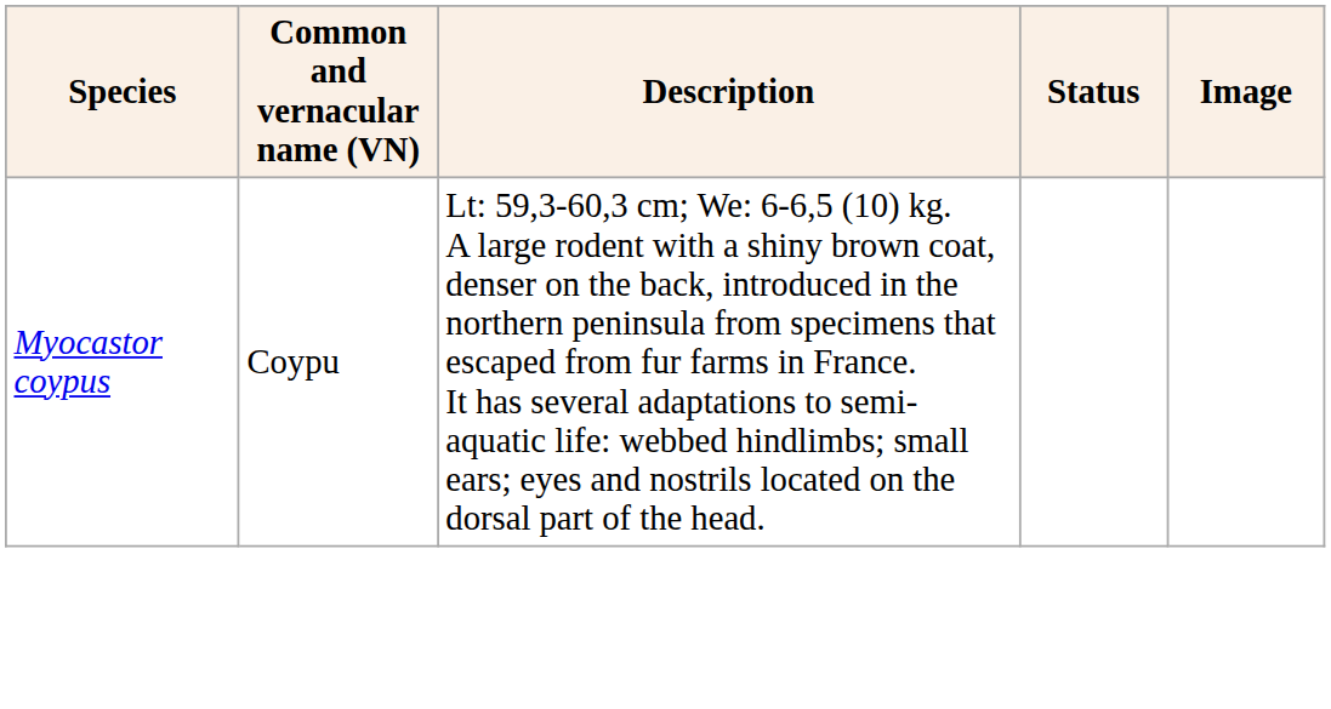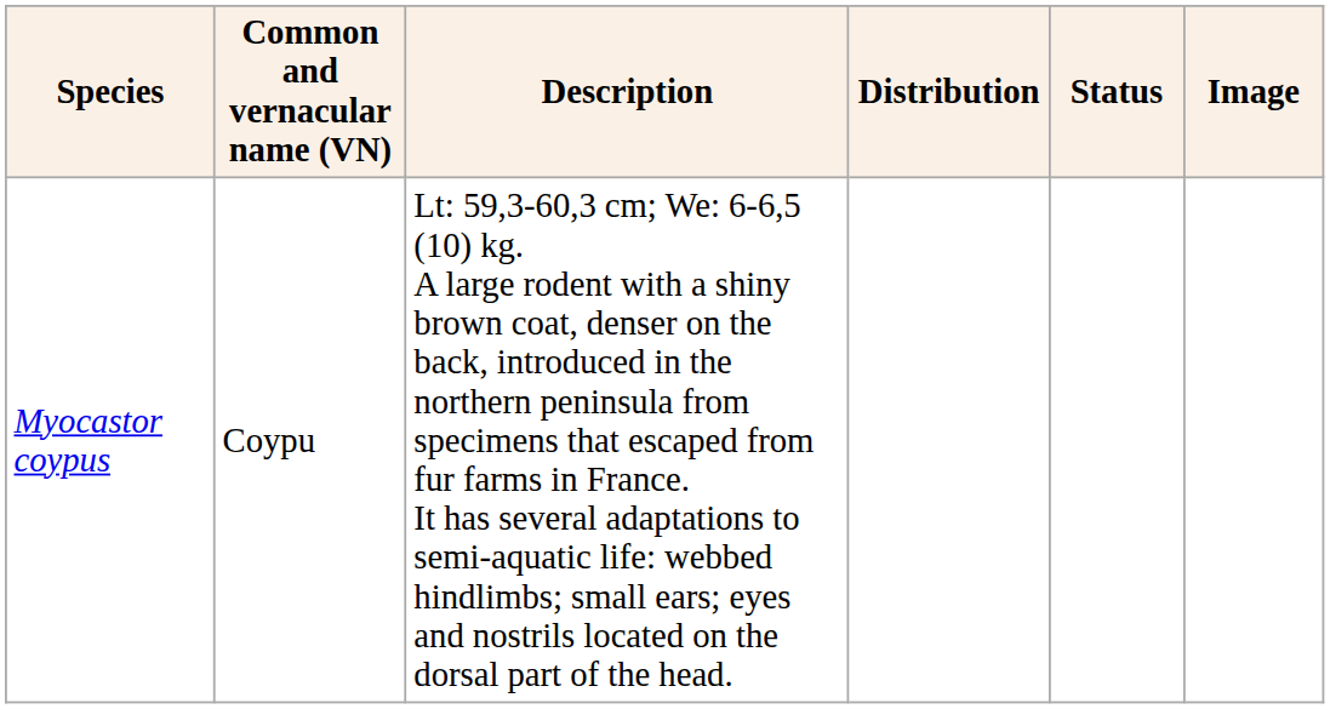 <table class="sortable wikitable" border="0" style="background:#ffffff" align="top">
 <tr>
 <th scope="col" style="background-color:Linen; color:Black" width="150">Species</th>
 <th scope="col" style="background-color:Linen; color:Black" width="100">Common and vernacular name (VN)</th>
 <th scope="col" style="background:Linen; color:Black" width="550">Description</th>
+<th scope="col" style="background-color:Linen; color:Black" width="90">Distribution</th>
 <th scope="col" style="background-color:Linen; color:Black" width="90">Status</th>
 <th scope="col" style="background:Linen; color:Black" width="100">Image</th>
 </tr>
 <tr>
 <td style="background:#ffffff"><em><a href='#'>Myocastor coypus</a></em></td>
 <td>Coypu</td>
 <td>Lt: 59,3-60,3 cm; We: 6-6,5 (10) kg.<br>A large rodent with a shiny brown coat, denser on the back, introduced in the northern peninsula from specimens that escaped from fur farms in France.<br>It has several adaptations to semi-aquatic life: webbed hindlimbs; small ears; eyes and nostrils located on the dorsal part of the head.</td>
 <td></td>
 <td></td>
+<td></td>
 </tr>
 </table>
